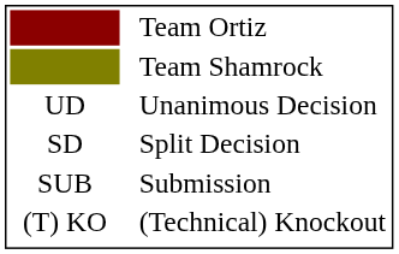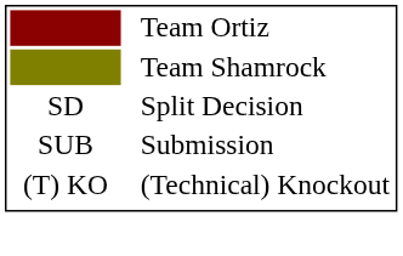 <table style="border:1px solid black;" align=left>
 <tr>
 <td style="background:darkred; width:40px;"></td>
 <td> </td>
 <td>Team Ortiz</td>
 </tr>
 <tr>
 <td style="background:olive; width:40px;"></td>
 <td> </td>
 <td>Team Shamrock</td>
-</tr>
-<tr>
-<td style="width:60px; text-align:center;">UD</td>
-<td> </td>
-<td>Unanimous Decision</td>
 </tr>
 <tr>
 <td style="width:60px; text-align:center;">SD</td>
 <td> </td>
 <td>Split Decision</td>
 </tr>
 <tr>
 <td style="width:60px; text-align:center;">SUB</td>
 <td> </td>
 <td>Submission</td>
 </tr>
 <tr>
 <td style="width:60px; text-align:center;">(T) KO</td>
 <td> </td>
 <td>(Technical) Knockout</td>
 </tr>
 <tr>
 </tr>
 </table>
